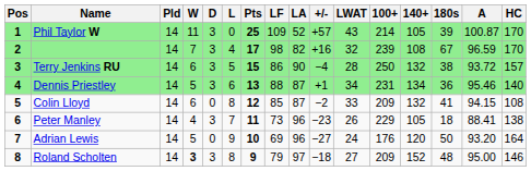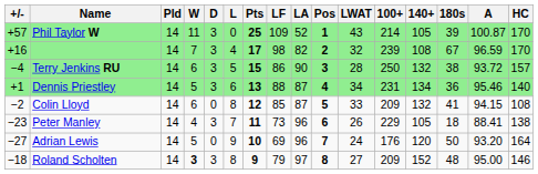 <table class="wikitable" style="text-align:center;">
 <tr>
-<th width=20 abbr="Position">Pos</th>
+<th width=20 abbr="Leg Difference">+/-</th>
 <th width=175>Name</th>
 <th width=20 abbr="Played">Pld</th>
 <th width=20 abbr="Won">W</th>
 <th width=20 abbr="Drawn">D</th>
 <th width=20 abbr="Lost">L</th>
 <th width=20 abbr="Points">Pts</th>
 <th width=20 abbr="Legs For">LF</th>
 <th width=20 abbr="Legs Against">LA</th>
-<th width=20 abbr="Leg Difference">+/-</th>
+<th width=20 abbr="Position">Pos</th>
 <th width=20 abbr="Legs Won Against Throw">LWAT</th>
 <th width=20 abbr="Tons">100+</th>
 <th width=20 abbr="Ton Plus">140+</th>
 <th width=20 abbr="Maximums">180s</th>
 <th width=20 abbr="Average">A</th>
 <th width=20 abbr="High Checkout">HC</th>
 </tr>
 <tr align=center bgcolor="lightgreen">
-<td><strong>1</strong></td>
+<td>+57</td>
 <td align="left"> <a href='#'>Phil Taylor</a> <strong>W</strong></td>
 <td>14</td>
 <td>11</td>
 <td>3</td>
 <td>0</td>
 <td><strong>25</strong></td>
 <td>109</td>
 <td>52</td>
-<td>+57</td>
+<td><strong>1</strong></td>
 <td>43</td>
 <td>214</td>
 <td>105</td>
 <td>39</td>
 <td>100.87</td>
 <td>170</td>
 </tr>
 <tr align=center bgcolor="lightgreen">
-<td><strong>2</strong></td>
+<td>+16</td>
 <td align="left"></td>
 <td>14</td>
 <td>7</td>
 <td>3</td>
 <td>4</td>
 <td><strong>17</strong></td>
 <td>98</td>
 <td>82</td>
-<td>+16</td>
+<td><strong>2</strong></td>
 <td>32</td>
 <td>239</td>
 <td>108</td>
 <td>67</td>
 <td>96.59</td>
 <td>170</td>
 </tr>
 <tr align=center bgcolor="lightgreen">
-<td><strong>3</strong></td>
+<td>−4</td>
 <td align="left"> <a href='#'>Terry Jenkins</a> <strong>RU</strong></td>
 <td>14</td>
 <td>6</td>
 <td>3</td>
 <td>5</td>
 <td><strong>15</strong></td>
 <td>86</td>
 <td>90</td>
-<td>−4</td>
+<td><strong>3</strong></td>
 <td>28</td>
 <td>250</td>
 <td>132</td>
 <td>38</td>
 <td>93.72</td>
 <td>157</td>
 </tr>
 <tr align=center bgcolor="lightgreen">
-<td><strong>4</strong></td>
+<td>+1</td>
 <td align="left"> <a href='#'>Dennis Priestley</a></td>
 <td>14</td>
 <td>5</td>
 <td>3</td>
 <td>6</td>
 <td><strong>13</strong></td>
 <td>88</td>
 <td>87</td>
-<td>+1</td>
+<td><strong>4</strong></td>
 <td>34</td>
 <td>231</td>
 <td>134</td>
 <td>36</td>
 <td>95.46</td>
 <td>140</td>
 </tr>
 <tr align=center>
-<td><strong>5</strong></td>
+<td>−2</td>
 <td align="left"> <a href='#'>Colin Lloyd</a></td>
 <td>14</td>
 <td>6</td>
 <td>0</td>
 <td>8</td>
 <td><strong>12</strong></td>
 <td>85</td>
 <td>87</td>
-<td>−2</td>
+<td><strong>5</strong></td>
 <td>33</td>
 <td>209</td>
 <td>132</td>
 <td>41</td>
 <td>94.15</td>
 <td>108</td>
 </tr>
 <tr align=center>
-<td><strong>6</strong></td>
+<td>−23</td>
 <td align="left"> <a href='#'>Peter Manley</a></td>
 <td>14</td>
 <td>4</td>
 <td>3</td>
 <td>7</td>
 <td><strong>11</strong></td>
 <td>73</td>
 <td>96</td>
-<td>−23</td>
+<td><strong>6</strong></td>
 <td>26</td>
 <td>229</td>
 <td>105</td>
 <td>18</td>
 <td>88.41</td>
 <td>138</td>
 </tr>
 <tr align=center>
-<td><strong>7</strong></td>
+<td>−27</td>
 <td align="left"> <a href='#'>Adrian Lewis</a></td>
 <td>14</td>
 <td>5</td>
 <td>0</td>
 <td>9</td>
 <td><strong>10</strong></td>
 <td>69</td>
 <td>96</td>
-<td>−27</td>
+<td><strong>7</strong></td>
 <td>24</td>
 <td>176</td>
 <td>120</td>
 <td>50</td>
 <td>93.20</td>
 <td>164</td>
 </tr>
 <tr align=center>
-<td><strong>8</strong></td>
+<td>−18</td>
 <td align="left"> <a href='#'>Roland Scholten</a></td>
 <td>14</td>
 <td><strong>3</strong></td>
 <td>3</td>
 <td>8</td>
 <td><strong>9</strong></td>
 <td>79</td>
 <td>97</td>
-<td>−18</td>
+<td><strong>8</strong></td>
 <td>27</td>
 <td>209</td>
 <td>152</td>
 <td>48</td>
 <td>95.00</td>
 <td>146</td>
 </tr>
 </table>
